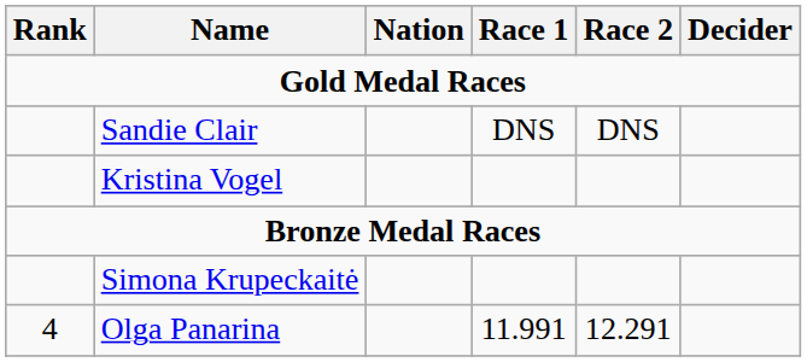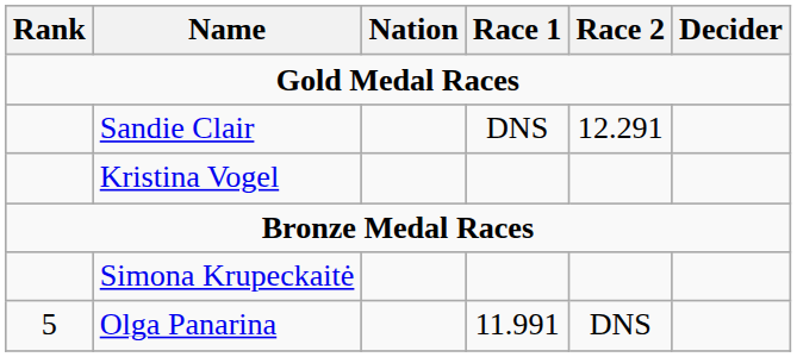 <table class="wikitable" style="text-align:center">
 <tr>
 <th>Rank</th>
 <th>Name</th>
 <th>Nation</th>
 <th>Race 1</th>
 <th>Race 2</th>
 <th>Decider</th>
 </tr>
 <tr>
 <td colspan=6><strong>Gold Medal Races</strong></td>
 </tr>
 <tr>
 <td></td>
 <td align=left><a href='#'>Sandie Clair</a></td>
 <td align=left></td>
 <td>DNS</td>
-<td>DNS</td>
+<td>12.291</td>
 <td></td>
 </tr>
 <tr>
 <td></td>
 <td align=left><a href='#'>Kristina Vogel</a></td>
 <td align=left></td>
 <td></td>
 <td></td>
 <td></td>
 </tr>
 <tr>
 <td colspan=6><strong>Bronze Medal Races</strong></td>
 </tr>
 <tr>
 <td></td>
 <td align=left><a href='#'>Simona Krupeckaitė</a></td>
 <td align=left></td>
 <td></td>
 <td></td>
 <td></td>
 </tr>
 <tr>
-<td>4</td>
+<td>5</td>
 <td align=left><a href='#'>Olga Panarina</a></td>
 <td align=left></td>
 <td>11.991</td>
-<td>12.291</td>
+<td>DNS</td>
 <td></td>
 </tr>
 </table>
